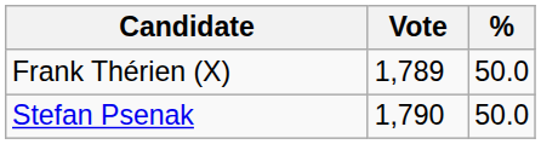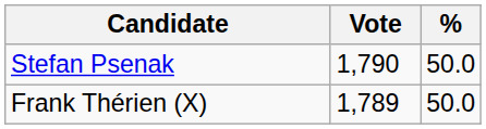 <table class="wikitable">
 <tr>
 <th bgcolor="#DDDDFF" width="200px">Candidate</th>
 <th bgcolor="#DDDDFF" width="50px">Vote</th>
 <th bgcolor="#DDDDFF" width="30px">%</th>
 </tr>
 <tr>
+<td><a href='#'>Stefan Psenak</a></td>
+<td>1,790</td>
+<td>50.0</td>
+</tr>
+<tr>
 <td>Frank Thérien (X)</td>
 <td>1,789</td>
 <td>50.0</td>
 </tr>
-<tr>
-<td><a href='#'>Stefan Psenak</a></td>
-<td>1,790</td>
-<td>50.0</td>
-</tr>
 </table>
